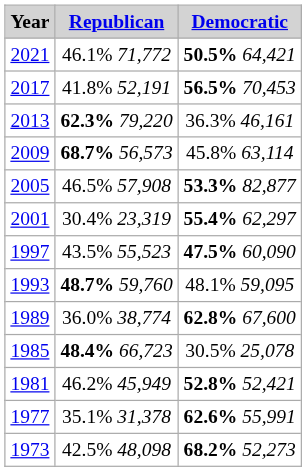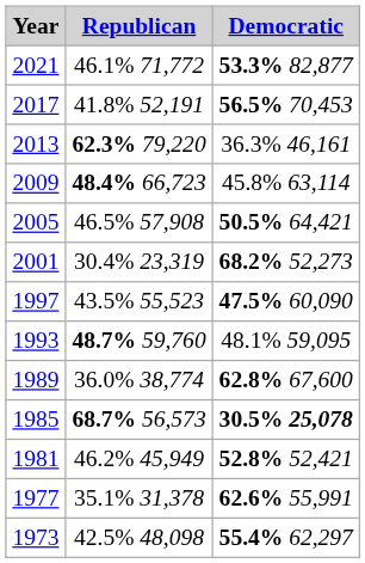 <table align="center" border="2" cellpadding="4" cellspacing="0" style="float:right; margin: 1em 1em 1em 0; border: 1px #aaa solid; border-collapse: collapse;">
 <tr style="background:lightgrey;">
 <th>Year</th>
 <th><a href='#'>Republican</a></th>
 <th><a href='#'>Democratic</a></th>
 </tr>
 <tr>
 <td align="center" ><a href='#'>2021</a></td>
 <td align="center" >46.1% <em>71,772</em></td>
-<td align="center" ><strong>50.5%</strong> <em>64,421</em></td>
+<td align="center" ><strong>53.3%</strong> <em>82,877</em></td>
 </tr>
 <tr>
 <td align="center" ><a href='#'>2017</a></td>
 <td align="center" >41.8% <em>52,191</em></td>
 <td align="center" ><strong>56.5%</strong> <em>70,453</em></td>
 </tr>
 <tr>
 <td align="center" ><a href='#'>2013</a></td>
 <td align="center" ><strong>62.3%</strong> <em>79,220</em></td>
 <td align="center" >36.3% <em>46,161</em></td>
 </tr>
 <tr>
 <td align="center" ><a href='#'>2009</a></td>
-<td align="center" ><strong>68.7%</strong> <em>56,573</em></td>
+<td align="center" ><strong>48.4%</strong> <em>66,723</em></td>
 <td align="center" >45.8% <em>63,114</em></td>
 </tr>
 <tr>
 <td align="center" ><a href='#'>2005</a></td>
 <td align="center" >46.5% <em>57,908</em></td>
-<td align="center" ><strong>53.3%</strong> <em>82,877</em></td>
+<td align="center" ><strong>50.5%</strong> <em>64,421</em></td>
 </tr>
 <tr>
 <td align="center" ><a href='#'>2001</a></td>
 <td align="center" >30.4% <em>23,319</em></td>
-<td align="center" ><strong>55.4%</strong> <em>62,297</em></td>
+<td align="center" ><strong>68.2%</strong> <em>52,273</em></td>
 </tr>
 <tr>
 <td align="center" ><a href='#'>1997</a></td>
 <td align="center" >43.5% <em>55,523</em></td>
 <td align="center" ><strong>47.5%</strong> <em>60,090</em></td>
 </tr>
 <tr>
 <td align="center" ><a href='#'>1993</a></td>
 <td align="center" ><strong>48.7%</strong> <em>59,760</em></td>
 <td align="center" >48.1% <em>59,095</em></td>
 </tr>
 <tr>
 <td align="center" ><a href='#'>1989</a></td>
 <td align="center" >36.0% <em>38,774</em></td>
 <td align="center" ><strong>62.8%</strong> <em>67,600</em></td>
 </tr>
 <tr>
 <td align="center" ><a href='#'>1985</a></td>
-<td align="center" ><strong>48.4%</strong> <em>66,723</em></td>
-<td align="center" >30.5% <em>25,078</em></td>
+<td align="center" ><strong>68.7%</strong> <em>56,573</em></td>
+<td align="center" ><strong>30.5% <em>25,078</em></strong></td>
 </tr>
 <tr>
 <td align="center" ><a href='#'>1981</a></td>
 <td align="center" >46.2% <em>45,949</em></td>
 <td align="center" ><strong>52.8%</strong> <em>52,421</em></td>
 </tr>
 <tr>
 <td align="center" ><a href='#'>1977</a></td>
 <td align="center" >35.1% <em>31,378</em></td>
 <td align="center" ><strong>62.6%</strong> <em>55,991</em></td>
 </tr>
 <tr>
 <td align="center" ><a href='#'>1973</a></td>
 <td align="center" >42.5% <em>48,098</em></td>
-<td align="center" ><strong>68.2%</strong> <em>52,273</em></td>
+<td align="center" ><strong>55.4%</strong> <em>62,297</em></td>
 </tr>
 </table>
